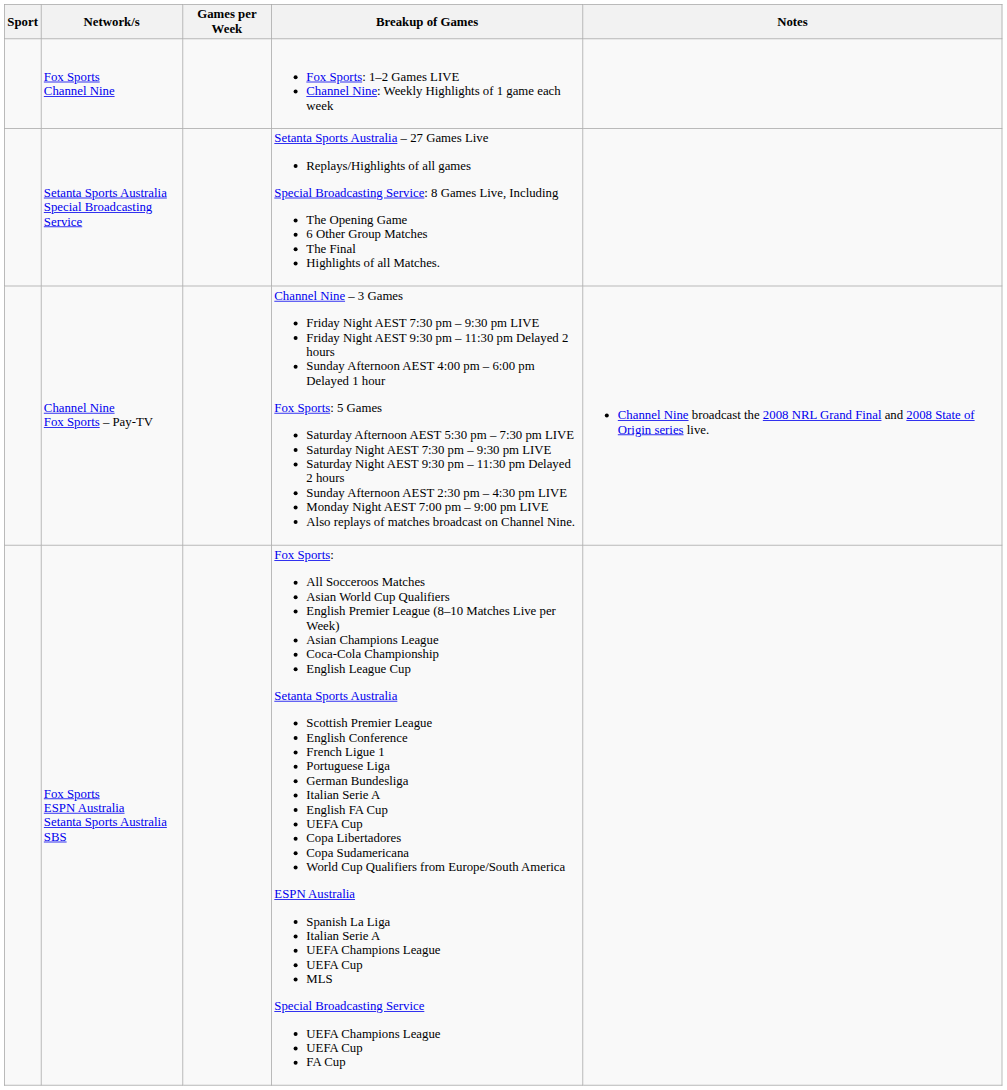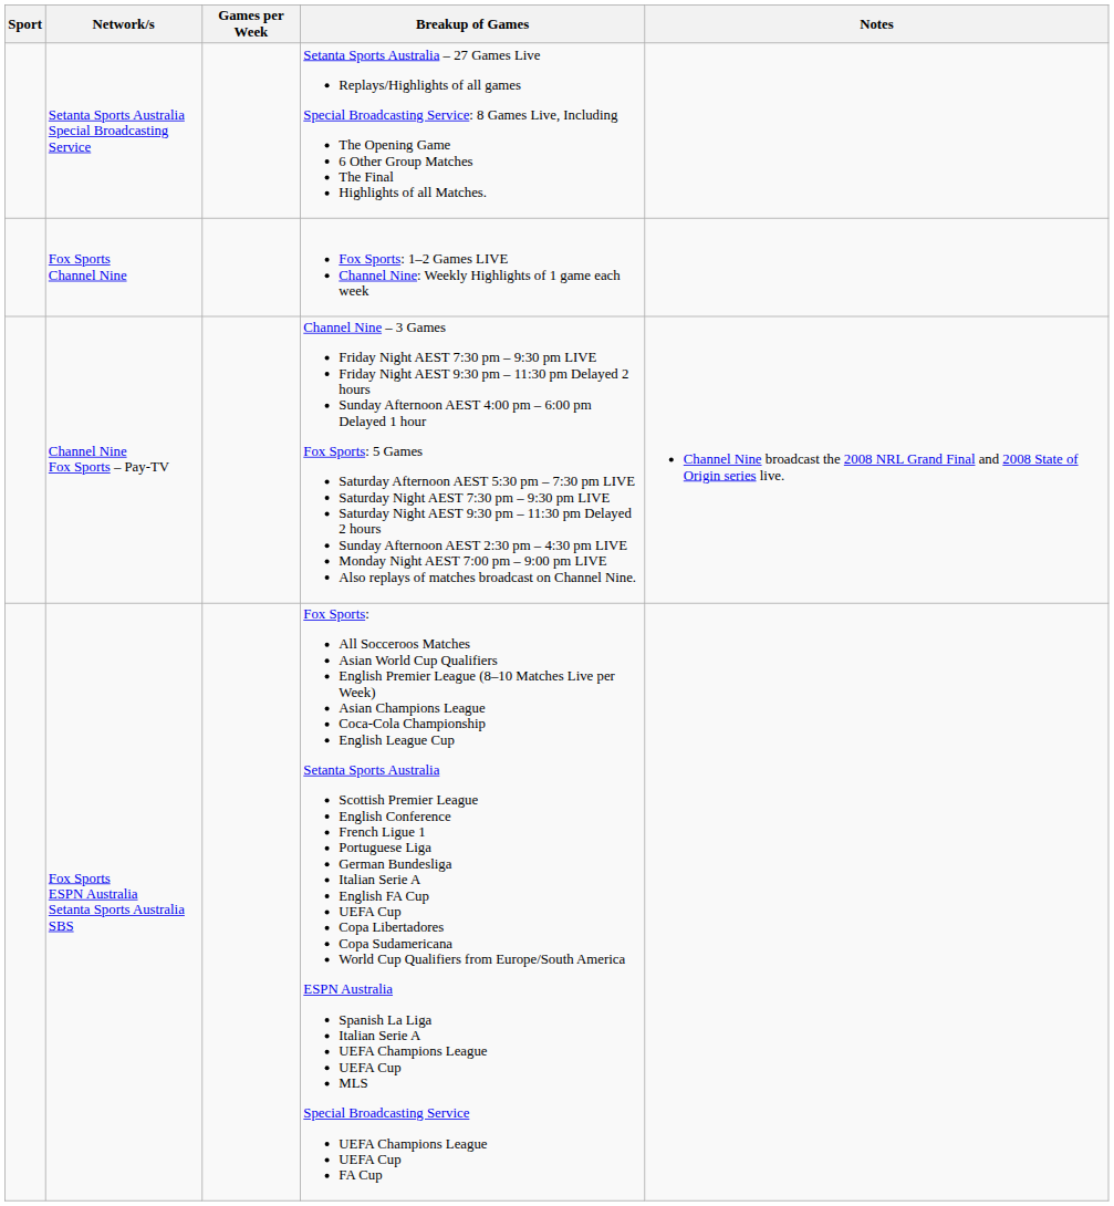 <table class="wikitable">
 <tr>
 <th>Sport</th>
 <th>Network/s</th>
 <th>Games per Week</th>
 <th>Breakup of Games</th>
 <th>Notes</th>
 </tr>
 <tr>
 <td></td>
-<td><a href='#'>Fox Sports</a><br><a href='#'>Channel Nine</a></td>
+<td><a href='#'>Setanta Sports Australia</a><br><a href='#'>Special Broadcasting Service</a></td>
 <td></td>
-<td><br><ul><li><a href='#'>Fox Sports</a>: 1–2 Games LIVE</li><li><a href='#'>Channel Nine</a>: Weekly Highlights of 1 game each week</li></ul></td>
+<td><a href='#'>Setanta Sports Australia</a> – 27 Games Live<br><ul><li>Replays/Highlights of all games</li></ul><a href='#'>Special Broadcasting Service</a>: 8 Games Live, Including<ul><li>The Opening Game</li><li>6 Other Group Matches</li><li>The Final</li><li>Highlights of all Matches.</li></ul></td>
 <td></td>
 </tr>
 <tr>
 <td></td>
-<td><a href='#'>Setanta Sports Australia</a><br><a href='#'>Special Broadcasting Service</a></td>
+<td><a href='#'>Fox Sports</a><br><a href='#'>Channel Nine</a></td>
 <td></td>
-<td><a href='#'>Setanta Sports Australia</a> – 27 Games Live<br><ul><li>Replays/Highlights of all games</li></ul><a href='#'>Special Broadcasting Service</a>: 8 Games Live, Including<ul><li>The Opening Game</li><li>6 Other Group Matches</li><li>The Final</li><li>Highlights of all Matches.</li></ul></td>
+<td><br><ul><li><a href='#'>Fox Sports</a>: 1–2 Games LIVE</li><li><a href='#'>Channel Nine</a>: Weekly Highlights of 1 game each week</li></ul></td>
 <td></td>
 </tr>
 <tr>
 <td></td>
 <td><a href='#'>Channel Nine</a><br><a href='#'>Fox Sports</a> – Pay-TV</td>
 <td></td>
 <td><a href='#'>Channel Nine</a> – 3 Games<br><ul><li>Friday Night AEST 7:30 pm – 9:30 pm LIVE</li><li>Friday Night AEST 9:30 pm – 11:30 pm Delayed 2 hours</li><li>Sunday Afternoon AEST 4:00 pm – 6:00 pm Delayed 1 hour</li></ul><a href='#'>Fox Sports</a>: 5 Games<ul><li>Saturday Afternoon AEST 5:30 pm – 7:30 pm LIVE</li><li>Saturday Night AEST 7:30 pm – 9:30 pm LIVE</li><li>Saturday Night AEST 9:30 pm – 11:30 pm Delayed 2 hours</li><li>Sunday Afternoon AEST 2:30 pm – 4:30 pm LIVE</li><li>Monday Night AEST 7:00 pm – 9:00 pm LIVE</li><li>Also replays of matches broadcast on Channel Nine.</li></ul></td>
 <td><br><ul><li><a href='#'>Channel Nine</a> broadcast the <a href='#'>2008 NRL Grand Final</a> and <a href='#'>2008 State of Origin series</a> live.</li></ul></td>
 </tr>
 <tr>
 <td></td>
 <td><a href='#'>Fox Sports</a><br><a href='#'>ESPN Australia</a><br><a href='#'>Setanta Sports Australia</a><br><a href='#'>SBS</a></td>
 <td></td>
 <td><a href='#'>Fox Sports</a>:<br><ul><li>All Socceroos Matches</li><li>Asian World Cup Qualifiers</li><li>English Premier League (8–10 Matches Live per Week)</li><li>Asian Champions League</li><li>Coca-Cola Championship</li><li>English League Cup</li></ul><a href='#'>Setanta Sports Australia</a><ul><li>Scottish Premier League</li><li>English Conference</li><li>French Ligue 1</li><li>Portuguese Liga</li><li>German Bundesliga</li><li>Italian Serie A</li><li>English FA Cup</li><li>UEFA Cup</li><li>Copa Libertadores</li><li>Copa Sudamericana</li><li>World Cup Qualifiers from Europe/South America</li></ul><a href='#'>ESPN Australia</a><ul><li>Spanish La Liga</li><li>Italian Serie A</li><li>UEFA Champions League</li><li>UEFA Cup</li><li>MLS</li></ul><a href='#'>Special Broadcasting Service</a><ul><li>UEFA Champions League</li><li>UEFA Cup</li><li>FA Cup</li></ul></td>
 </tr>
 </table>
